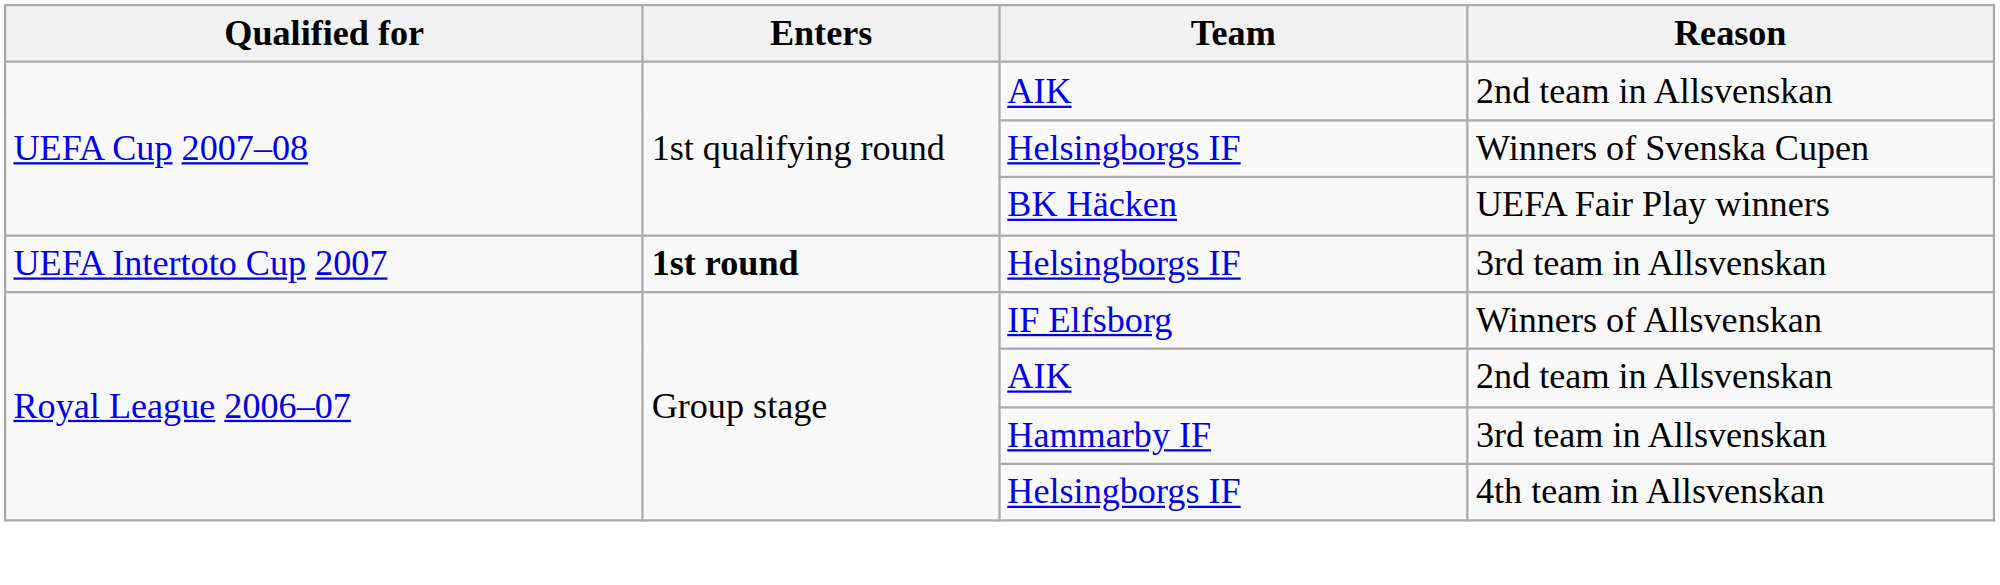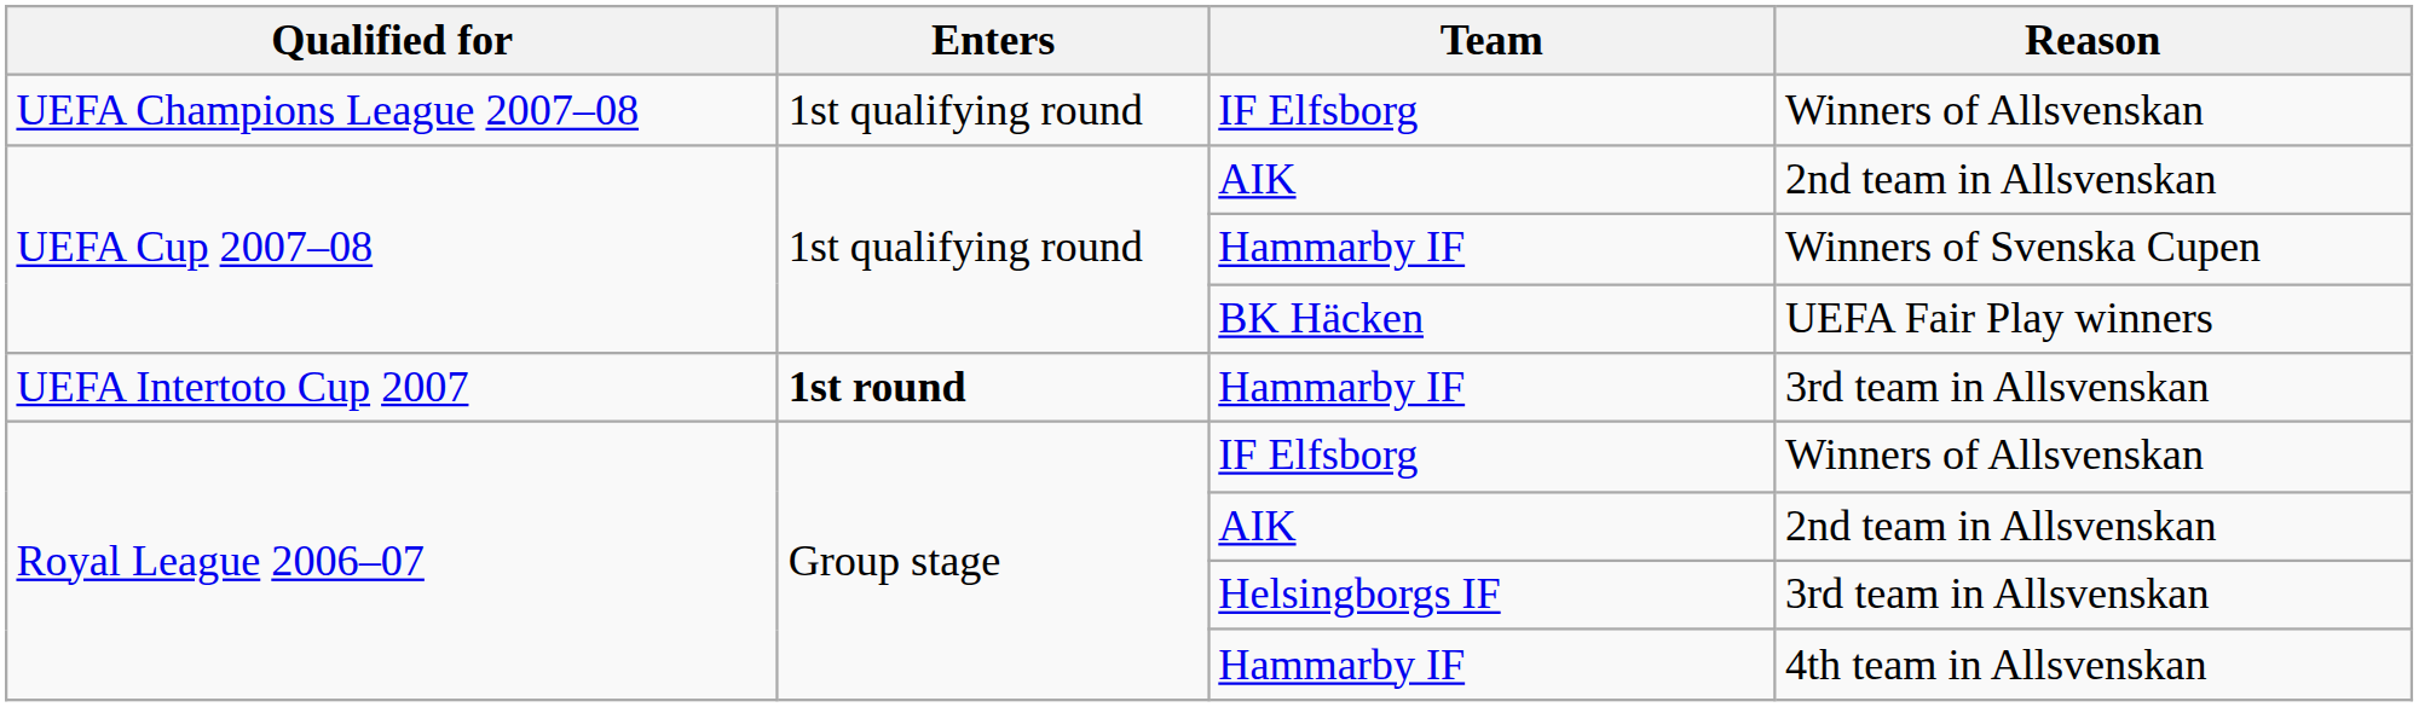 <table class="wikitable" style="text-align: left;">
 <tr>
 <th style="width: 275px;">Qualified for</th>
 <th style="width: 150px;">Enters</th>
 <th style="width: 200px;">Team</th>
 <th style="width: 225px;">Reason</th>
 </tr>
 <tr>
+<td><a href='#'>UEFA Champions League</a> <a href='#'>2007–08</a></td>
+<td>1st qualifying round</td>
+<td><a href='#'>IF Elfsborg</a></td>
+<td>Winners of Allsvenskan</td>
+</tr>
+<tr>
 <td rowspan="3"><a href='#'>UEFA Cup</a> <a href='#'>2007–08</a></td>
 <td rowspan="3">1st qualifying round</td>
 <td><a href='#'>AIK</a></td>
 <td>2nd team in Allsvenskan</td>
 </tr>
 <tr>
-<td><a href='#'>Helsingborgs IF</a></td>
+<td><a href='#'>Hammarby IF</a></td>
 <td>Winners of Svenska Cupen</td>
 </tr>
 <tr>
 <td><a href='#'>BK Häcken</a></td>
 <td>UEFA Fair Play winners</td>
 </tr>
 <tr>
 <td><a href='#'>UEFA Intertoto Cup</a> <a href='#'>2007</a></td>
 <td><strong>1st round</strong></td>
-<td><a href='#'>Helsingborgs IF</a></td>
+<td><a href='#'>Hammarby IF</a></td>
 <td>3rd team in Allsvenskan</td>
 </tr>
 <tr>
 <td rowspan="4"><a href='#'>Royal League</a> <a href='#'>2006–07</a></td>
 <td rowspan="4">Group stage</td>
 <td><a href='#'>IF Elfsborg</a></td>
 <td>Winners of Allsvenskan</td>
 </tr>
 <tr>
 <td><a href='#'>AIK</a></td>
 <td>2nd team in Allsvenskan</td>
 </tr>
 <tr>
-<td><a href='#'>Hammarby IF</a></td>
+<td><a href='#'>Helsingborgs IF</a></td>
 <td>3rd team in Allsvenskan</td>
 </tr>
 <tr>
-<td><a href='#'>Helsingborgs IF</a></td>
+<td><a href='#'>Hammarby IF</a></td>
 <td>4th team in Allsvenskan</td>
 </tr>
 </table>
